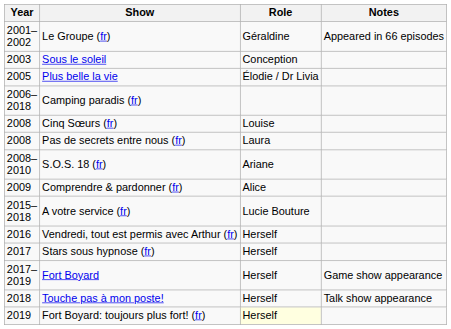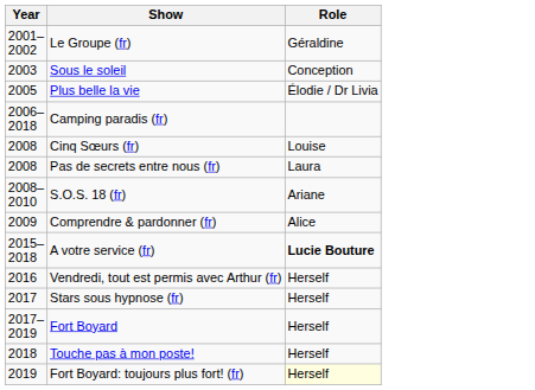 <table class="wikitable">
 <tr>
 <th>Year</th>
 <th>Show</th>
 <th>Role</th>
-<th>Notes</th>
 </tr>
 <tr>
 <td>2001–<br>2002</td>
 <td>Le Groupe (<a href='#'>fr</a>)</td>
 <td>Géraldine</td>
-<td>Appeared in 66 episodes</td>
 </tr>
 <tr>
 <td>2003</td>
 <td><a href='#'>Sous le soleil</a></td>
 <td>Conception</td>
-<td></td>
 </tr>
 <tr>
 <td>2005</td>
 <td><a href='#'>Plus belle la vie</a></td>
 <td>Élodie / Dr Livia</td>
-<td></td>
 </tr>
 <tr>
 <td>2006–<br>2018</td>
 <td>Camping paradis (<a href='#'>fr</a>)</td>
-<td></td>
 <td></td>
 </tr>
 <tr>
 <td>2008</td>
 <td>Cinq Sœurs (<a href='#'>fr</a>)</td>
 <td>Louise</td>
-<td></td>
 </tr>
 <tr>
 <td>2008</td>
 <td>Pas de secrets entre nous (<a href='#'>fr</a>)</td>
 <td>Laura</td>
-<td></td>
 </tr>
 <tr>
 <td>2008–<br>2010</td>
 <td>S.O.S. 18 (<a href='#'>fr</a>)</td>
 <td>Ariane</td>
-<td></td>
 </tr>
 <tr>
 <td>2009</td>
 <td>Comprendre & pardonner (<a href='#'>fr</a>)</td>
 <td>Alice</td>
-<td></td>
 </tr>
 <tr>
 <td>2015–<br>2018</td>
 <td>A votre service (<a href='#'>fr</a>)</td>
-<td>Lucie Bouture</td>
-<td></td>
+<td><strong>Lucie Bouture</strong></td>
 </tr>
 <tr>
 <td>2016</td>
 <td>Vendredi, tout est permis avec Arthur (<a href='#'>fr</a>)</td>
 <td>Herself</td>
-<td></td>
 </tr>
 <tr>
 <td>2017</td>
 <td>Stars sous hypnose (<a href='#'>fr</a>)</td>
 <td>Herself</td>
-<td></td>
 </tr>
 <tr>
 <td>2017–<br>2019</td>
 <td><a href='#'>Fort Boyard</a></td>
 <td>Herself</td>
-<td>Game show appearance</td>
 </tr>
 <tr>
 <td>2018</td>
 <td><a href='#'>Touche pas à mon poste!</a></td>
 <td>Herself</td>
-<td>Talk show appearance</td>
 </tr>
 <tr>
 <td>2019</td>
 <td>Fort Boyard: toujours plus fort! (<a href='#'>fr</a>)</td>
 <td style="background: lightyellow;">Herself</td>
-<td></td>
 </tr>
 </table>
